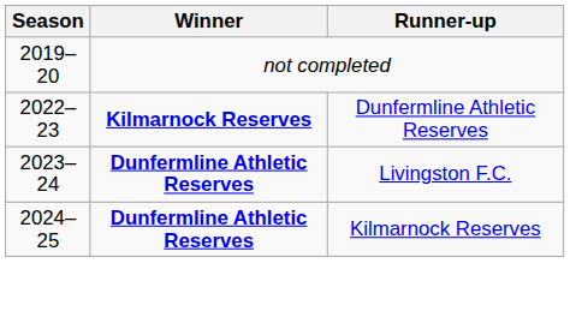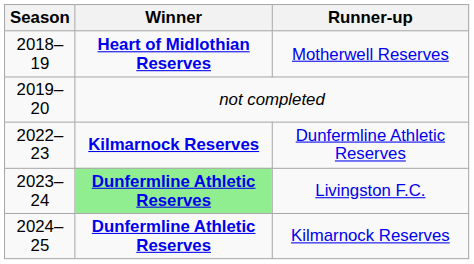 <table class="wikitable">
 <tr>
 <th width=60>Season</th>
 <th width=180>Winner</th>
 <th width=180>Runner-up</th>
+</tr>
+<tr>
+<td align=center>2018–19</td>
+<td align=center><strong><a href='#'>Heart of Midlothian Reserves</a></strong></td>
+<td align=center><a href='#'>Motherwell Reserves</a></td>
 </tr>
 <tr>
 <td align=center>2019–20</td>
 <td colspan=2 align=center><em>not completed</em></td>
 </tr>
 <tr>
 <td align=center>2022–23</td>
 <td align=center><strong><a href='#'>Kilmarnock Reserves</a></strong></td>
 <td align=center><a href='#'>Dunfermline Athletic Reserves</a></td>
 </tr>
 <tr>
 <td align=center>2023–24</td>
-<td align=center><strong><a href='#'>Dunfermline Athletic Reserves</a></strong></td>
+<td align=center style="background: lightgreen;"><strong><a href='#'>Dunfermline Athletic Reserves</a></strong></td>
 <td align=center><a href='#'>Livingston F.C.</a></td>
 </tr>
 <tr>
 <td align=center>2024–25</td>
 <td align=center><strong><a href='#'>Dunfermline Athletic Reserves</a></strong></td>
 <td align=center><a href='#'> Kilmarnock Reserves</a></td>
 </tr>
 </table>
